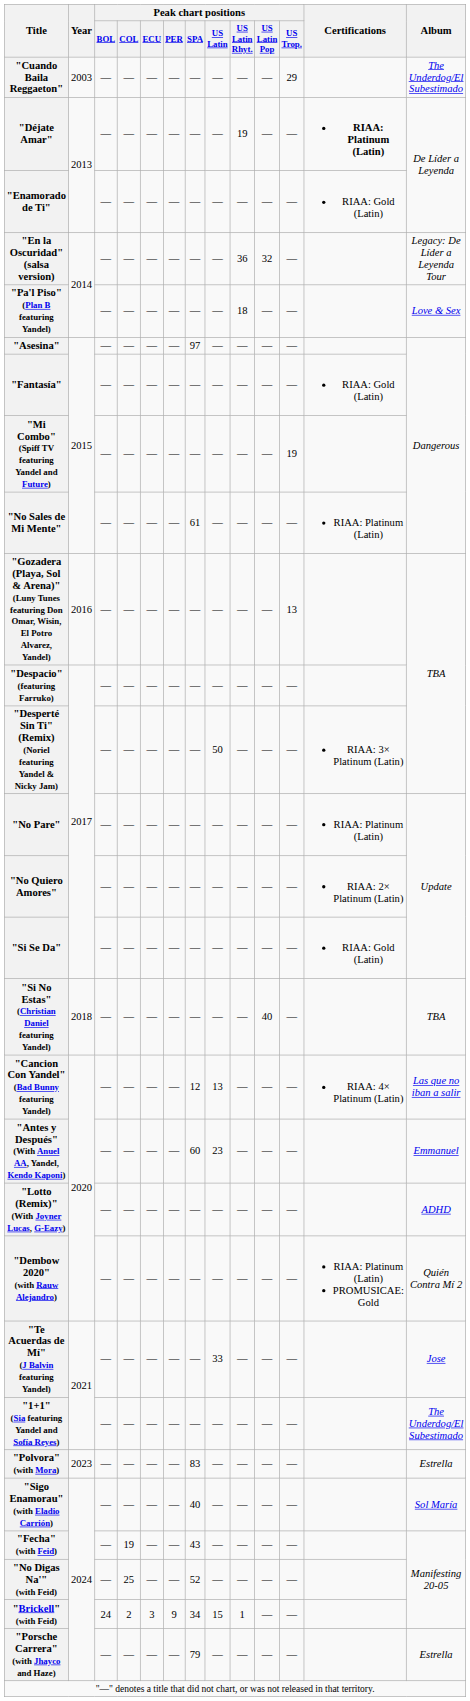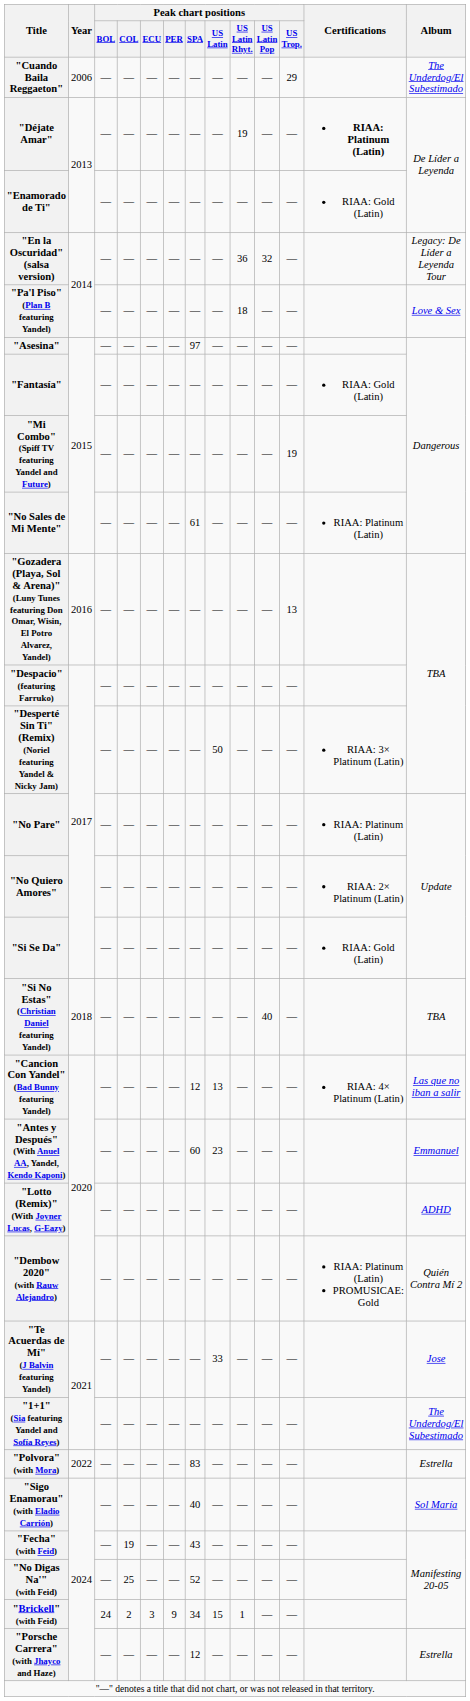 <table class="wikitable plainrowheaders" style="text-align:center;">
 <tr>
 <th rowspan="2" style="width:28em;">Title</th>
 <th rowspan="2" style="width:1em;">Year</th>
 <th colspan="9">Peak chart positions</th>
 <th rowspan="2">Certifications</th>
 <th rowspan="2">Album</th>
 </tr>
 <tr style="font-size:smaller;">
 <th scope="col" style="width:40px;"><a href='#'>BOL</a><br></th>
 <th scope="col" style="width:40px;"><a href='#'>COL</a><br></th>
 <th scope="col" style="width:40px;"><a href='#'>ECU</a><br></th>
 <th scope="col" style="width:40px;"><a href='#'>PER</a><br></th>
 <th scope="col" style="width:40px;"><a href='#'>SPA</a><br></th>
 <th scope="col" style="width:40px;"><a href='#'>US<br>Latin</a><br></th>
 <th scope="col" style="width:40px;"><a href='#'>US<br>Latin Rhyt.</a><br></th>
 <th scope="col" style="width:40px;"><a href='#'>US<br>Latin Pop</a><br></th>
 <th scope="col" style="width:40px;"><a href='#'>US<br>Trop.</a><br></th>
 </tr>
 <tr>
 <th scope="row">"Cuando Baila Reggaeton"<br></th>
-<td>2003</td>
+<td>2006</td>
 <td>—</td>
 <td>—</td>
 <td>—</td>
 <td>—</td>
 <td>—</td>
 <td>—</td>
 <td>—</td>
 <td>—</td>
 <td>29</td>
 <td></td>
 <td><em><a href='#'>The Underdog/El Subestimado</a></em></td>
 </tr>
 <tr>
 <th scope="row">"Déjate Amar"</th>
 <td rowspan=2>2013</td>
 <td>—</td>
 <td>—</td>
 <td>—</td>
 <td>—</td>
 <td>—</td>
 <td>—</td>
 <td>19</td>
 <td>—</td>
 <td>—</td>
 <td><strong><br><ul><li>RIAA: Platinum (Latin)</li></ul></strong></td>
 <td rowspan=2><em>De Líder a Leyenda</em></td>
 </tr>
 <tr>
 <th scope="row">"Enamorado de Ti"<br></th>
 <td>—</td>
 <td>—</td>
 <td>—</td>
 <td>—</td>
 <td>—</td>
 <td>—</td>
 <td>—</td>
 <td>—</td>
 <td>—</td>
 <td><br><ul><li>RIAA: Gold (Latin)</li></ul></td>
 </tr>
 <tr>
 <th scope="row">"En la Oscuridad" (salsa version)<br></th>
 <td rowspan="2">2014</td>
 <td>—</td>
 <td>—</td>
 <td>—</td>
 <td>—</td>
 <td>—</td>
 <td>—</td>
 <td>36</td>
 <td>32</td>
 <td>—</td>
 <td></td>
 <td><em>Legacy: De Líder a Leyenda Tour</em></td>
 </tr>
 <tr>
 <th scope="row">"Pa'l Piso" <br><small>(<a href='#'>Plan B</a> featuring Yandel)</small></th>
 <td>—</td>
 <td>—</td>
 <td>—</td>
 <td>—</td>
 <td>—</td>
 <td>—</td>
 <td>18</td>
 <td>—</td>
 <td>—</td>
 <td></td>
 <td rowspan=1><em><a href='#'>Love & Sex</a></em></td>
 </tr>
 <tr>
 <th scope="row">"Asesina"<br></th>
 <td rowspan="4">2015</td>
 <td>—</td>
 <td>—</td>
 <td>—</td>
 <td>—</td>
 <td>97</td>
 <td>—</td>
 <td>—</td>
 <td>—</td>
 <td>—</td>
 <td></td>
 <td rowspan="4"><em>Dangerous</em></td>
 </tr>
 <tr>
 <th scope="row">"Fantasía"</th>
 <td>—</td>
 <td>—</td>
 <td>—</td>
 <td>—</td>
 <td>—</td>
 <td>—</td>
 <td>—</td>
 <td>—</td>
 <td>—</td>
 <td><br><ul><li>RIAA: Gold (Latin)</li></ul></td>
 </tr>
 <tr>
 <th scope="row">"Mi Combo" <br><small> (Spiff TV featuring Yandel and <a href='#'>Future</a>)</small></th>
 <td>—</td>
 <td>—</td>
 <td>—</td>
 <td>—</td>
 <td>—</td>
 <td>—</td>
 <td>—</td>
 <td>—</td>
 <td>19</td>
 <td></td>
 </tr>
 <tr>
 <th scope="row">"No Sales de Mi Mente"</th>
 <td>—</td>
 <td>—</td>
 <td>—</td>
 <td>—</td>
 <td>61</td>
 <td>—</td>
 <td>—</td>
 <td>—</td>
 <td>—</td>
 <td><br><ul><li>RIAA: Platinum (Latin)</li></ul></td>
 </tr>
 <tr>
 <th scope="row">"Gozadera (Playa, Sol & Arena)" <br><small> (Luny Tunes featuring Don Omar, Wisin, El Potro Alvarez, Yandel)</small></th>
 <td>2016</td>
 <td>—</td>
 <td>—</td>
 <td>—</td>
 <td>—</td>
 <td>—</td>
 <td>—</td>
 <td>—</td>
 <td>—</td>
 <td>13</td>
 <td></td>
 <td rowspan="3"><em>TBA</em></td>
 </tr>
 <tr>
 <th scope="row">"Despacio" <br><small>(featuring Farruko)</small></th>
 <td rowspan="5">2017</td>
 <td>—</td>
 <td>—</td>
 <td>—</td>
 <td>—</td>
 <td>—</td>
 <td>—</td>
 <td>—</td>
 <td>—</td>
 <td>—</td>
 <td></td>
 </tr>
 <tr>
 <th scope="row">"Desperté Sin Ti" (Remix)<br><small> (Noriel featuring Yandel & Nicky Jam)</small></th>
 <td>—</td>
 <td>—</td>
 <td>—</td>
 <td>—</td>
 <td>—</td>
 <td>50</td>
 <td>—</td>
 <td>—</td>
 <td>—</td>
 <td><br><ul><li>RIAA: 3× Platinum (Latin)</li></ul></td>
 </tr>
 <tr>
 <th scope="row">"No Pare"</th>
 <td>—</td>
 <td>—</td>
 <td>—</td>
 <td>—</td>
 <td>—</td>
 <td>—</td>
 <td>—</td>
 <td>—</td>
 <td>—</td>
 <td><br><ul><li>RIAA: Platinum (Latin)</li></ul></td>
 <td rowspan="3"><em>Update</em></td>
 </tr>
 <tr>
 <th scope="row">"No Quiero Amores"<br></th>
 <td>—</td>
 <td>—</td>
 <td>—</td>
 <td>—</td>
 <td>—</td>
 <td>—</td>
 <td>—</td>
 <td>—</td>
 <td>—</td>
 <td><br><ul><li>RIAA: 2× Platinum (Latin)</li></ul></td>
 </tr>
 <tr>
 <th scope="row">"Si Se Da"<br></th>
 <td>—</td>
 <td>—</td>
 <td>—</td>
 <td>—</td>
 <td>—</td>
 <td>—</td>
 <td>—</td>
 <td>—</td>
 <td>—</td>
 <td><br><ul><li>RIAA: Gold (Latin)</li></ul></td>
 </tr>
 <tr>
 <th scope="row">"Si No Estas" <br><small> (<a href='#'>Christian Daniel</a> featuring Yandel)</small></th>
 <td>2018</td>
 <td>—</td>
 <td>—</td>
 <td>—</td>
 <td>—</td>
 <td>—</td>
 <td>—</td>
 <td>—</td>
 <td>40</td>
 <td>—</td>
 <td></td>
 <td rowspan="1"><em>TBA</em></td>
 </tr>
 <tr>
 <th scope="row">"Cancion Con Yandel" <br><small> (<a href='#'>Bad Bunny</a> featuring Yandel)</small></th>
 <td rowspan="4">2020</td>
 <td>—</td>
 <td>—</td>
 <td>—</td>
 <td>—</td>
 <td>12</td>
 <td>13</td>
 <td>—</td>
 <td>—</td>
 <td>—</td>
 <td><br><ul><li>RIAA: 4× Platinum (Latin)</li></ul></td>
 <td rowspan="1"><em><a href='#'>Las que no iban a salir</a></em></td>
 </tr>
 <tr>
 <th scope="row">"Antes y Después" <br><small> (With <a href='#'>Anuel AA</a>, Yandel, <a href='#'>Kendo Kaponi</a>)</small></th>
 <td>—</td>
 <td>—</td>
 <td>—</td>
 <td>—</td>
 <td>60</td>
 <td>23</td>
 <td>—</td>
 <td>—</td>
 <td>—</td>
 <td></td>
 <td rowspan="1"><em><a href='#'>Emmanuel</a></em></td>
 </tr>
 <tr>
 <th scope="row">"Lotto (Remix)" <br><small> (With <a href='#'>Joyner Lucas</a>, <a href='#'>G-Eazy</a>)</small></th>
 <td>—</td>
 <td>—</td>
 <td>—</td>
 <td>—</td>
 <td>—</td>
 <td>—</td>
 <td>—</td>
 <td>—</td>
 <td>—</td>
 <td></td>
 <td rowspan="1"><em><a href='#'>ADHD</a></em></td>
 </tr>
 <tr>
 <th scope="row">"Dembow 2020"<br><small> (with <a href='#'>Rauw Alejandro</a>)</small></th>
 <td>—</td>
 <td>—</td>
 <td>—</td>
 <td>—</td>
 <td>—</td>
 <td>—</td>
 <td>—</td>
 <td>—</td>
 <td>—</td>
 <td><br><ul><li>RIAA: Platinum (Latin)</li><li>PROMUSICAE: Gold</li></ul></td>
 <td><em>Quién Contra Mí 2</em></td>
 </tr>
 <tr>
 <th scope="row">"Te Acuerdas de Mí" <br><small> (<a href='#'>J Balvin</a> featuring Yandel)</small></th>
 <td rowspan="2">2021</td>
 <td>—</td>
 <td>—</td>
 <td>—</td>
 <td>—</td>
 <td>—</td>
 <td>33</td>
 <td>—</td>
 <td>—</td>
 <td>—</td>
 <td></td>
 <td><em><a href='#'>Jose</a></em></td>
 </tr>
 <tr>
 <th scope="row">"1+1" <br><small> (<a href='#'>Sia</a> featuring Yandel and <a href='#'>Sofía Reyes</a>)</small></th>
 <td>—</td>
 <td>—</td>
 <td>—</td>
 <td>—</td>
 <td>—</td>
 <td>—</td>
 <td>—</td>
 <td>—</td>
 <td>—</td>
 <td></td>
 <td><em><a href='#'>The Underdog/El Subestimado</a></em></td>
 </tr>
 <tr>
 <th scope="row">"Polvora" <br><small> (with <a href='#'>Mora</a>)</small></th>
-<td>2023</td>
+<td>2022</td>
 <td>—</td>
 <td>—</td>
 <td>—</td>
 <td>—</td>
 <td>83</td>
 <td>—</td>
 <td>—</td>
 <td>—</td>
 <td>—</td>
 <td></td>
 <td><em>Estrella</em></td>
 </tr>
 <tr>
 <th scope="row">"Sigo Enamorau" <br><small>(with <a href='#'>Eladio Carrión</a>)</small></th>
 <td rowspan="5">2024</td>
 <td>—</td>
 <td>—</td>
 <td>—</td>
 <td>—</td>
 <td>40</td>
 <td>—</td>
 <td>—</td>
 <td>—</td>
 <td>—</td>
 <td></td>
 <td><em><a href='#'>Sol María</a></em></td>
 </tr>
 <tr>
 <th scope="row">"Fecha" <br><small>(with <a href='#'>Feid</a>)</small></th>
 <td>—</td>
 <td>19</td>
 <td>—</td>
 <td>—</td>
 <td>43</td>
 <td>—</td>
 <td>—</td>
 <td>—</td>
 <td>—</td>
 <td></td>
 <td rowspan="3"><em>Manifesting 20-05</em></td>
 </tr>
 <tr>
 <th scope="row">"No Digas Na'" <br><small>(with Feid)</small></th>
 <td>—</td>
 <td>25</td>
 <td>—</td>
 <td>—</td>
 <td>52</td>
 <td>—</td>
 <td>—</td>
 <td>—</td>
 <td>—</td>
 <td></td>
 </tr>
 <tr>
 <th scope="row">"<a href='#'>Brickell</a>" <br><small>(with Feid)</small></th>
 <td>24</td>
 <td>2</td>
 <td>3</td>
 <td>9</td>
 <td>34</td>
 <td>15</td>
 <td>1</td>
 <td>—</td>
 <td>—</td>
 <td></td>
 </tr>
 <tr>
 <th scope="row">"Porsche Carrera" <br><small>(with <a href='#'>Jhayco</a> and Haze)</small></th>
 <td>—</td>
 <td>—</td>
 <td>—</td>
 <td>—</td>
-<td>79</td>
+<td>12</td>
 <td>—</td>
 <td>—</td>
 <td>—</td>
 <td>—</td>
 <td></td>
 <td><em>Estrella</em></td>
 </tr>
 <tr>
 <td colspan="18" style="font-size:90%">"—" denotes a title that did not chart, or was not released in that territory.</td>
 </tr>
 </table>
